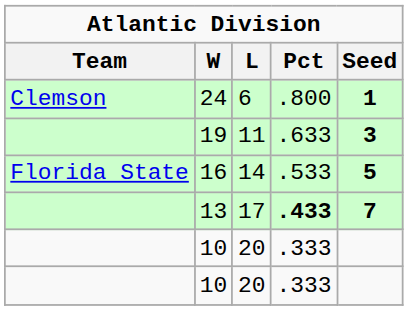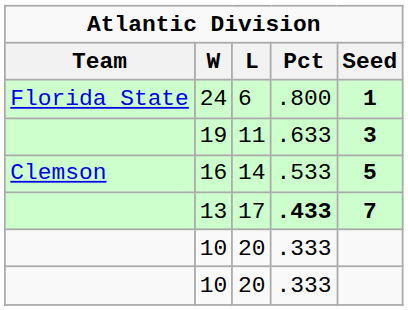 <table class="wikitable" style="float:left;margin-right:1em;">
 <tr>
 <td colspan="5" align="center"><strong>Atlantic Division</strong></td>
 </tr>
 <tr>
 <th>Team</th>
 <th>W</th>
 <th>L</th>
 <th>Pct</th>
 <th>Seed</th>
 </tr>
 <tr bgcolor="#ccffcc">
-<td><a href='#'>Clemson</a></td>
+<td><a href='#'>Florida State</a></td>
 <td>24</td>
 <td>6</td>
 <td>.800</td>
 <td align=center><strong>1</strong></td>
 </tr>
 <tr bgcolor="#ccffcc">
 <td></td>
 <td>19</td>
 <td>11</td>
 <td>.633</td>
 <td align=center><strong>3</strong></td>
 </tr>
 <tr bgcolor="#ccffcc">
-<td><a href='#'>Florida State</a></td>
+<td><a href='#'>Clemson</a></td>
 <td>16</td>
 <td>14</td>
 <td>.533</td>
 <td align=center><strong>5</strong></td>
 </tr>
 <tr bgcolor="#ccffcc">
 <td></td>
 <td>13</td>
 <td>17</td>
 <td><strong>.433</strong></td>
 <td align=center><strong>7</strong></td>
 </tr>
 <tr>
 <td></td>
 <td>10</td>
 <td>20</td>
 <td>.333</td>
 <td></td>
 </tr>
 <tr>
 <td></td>
 <td>10</td>
 <td>20</td>
 <td>.333</td>
 <td></td>
 </tr>
 </table>
